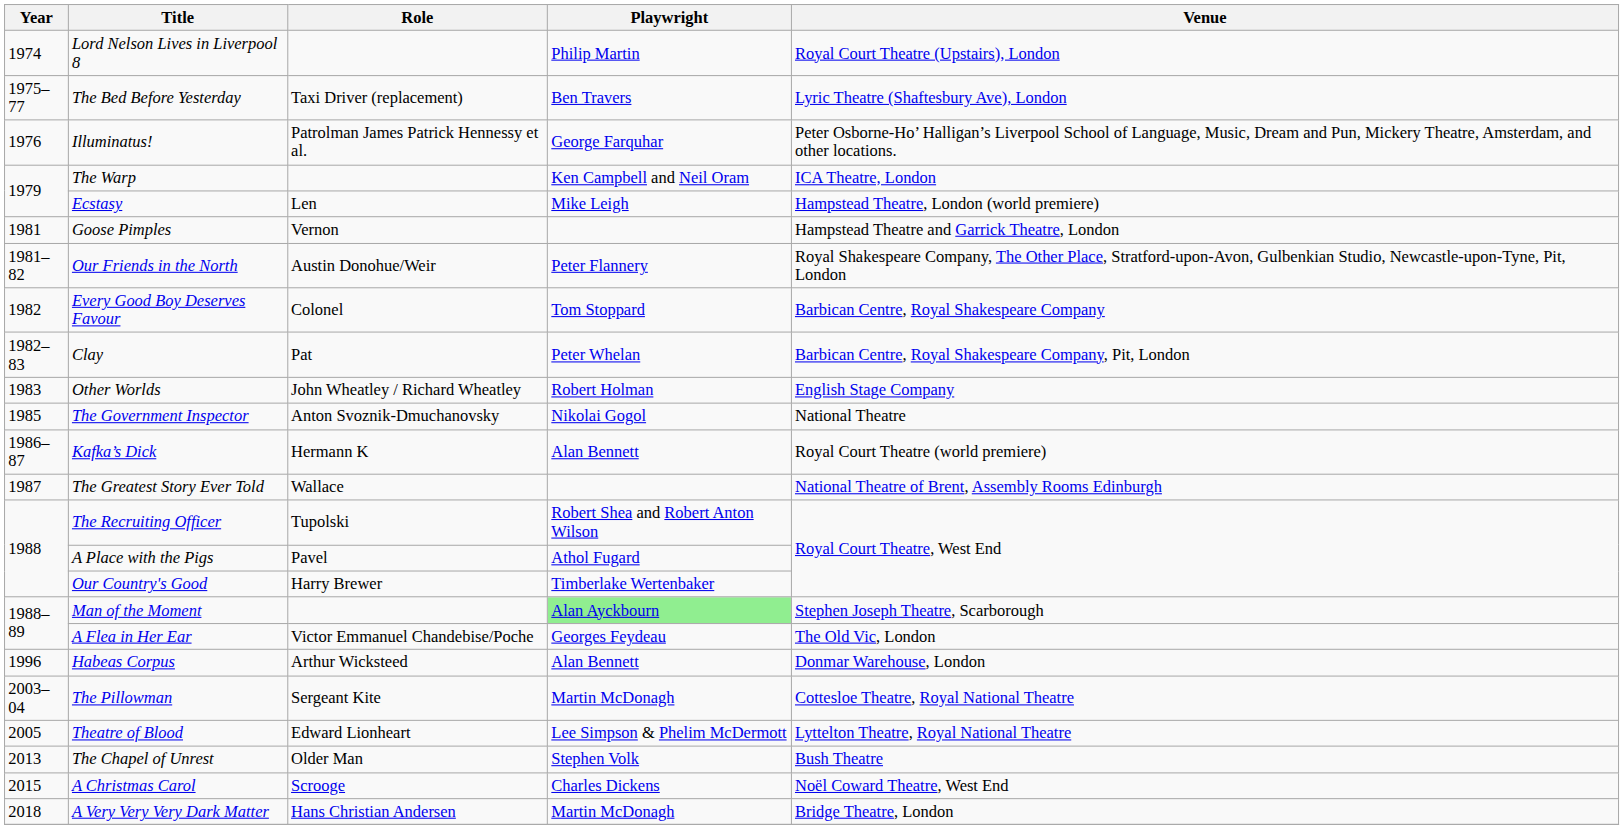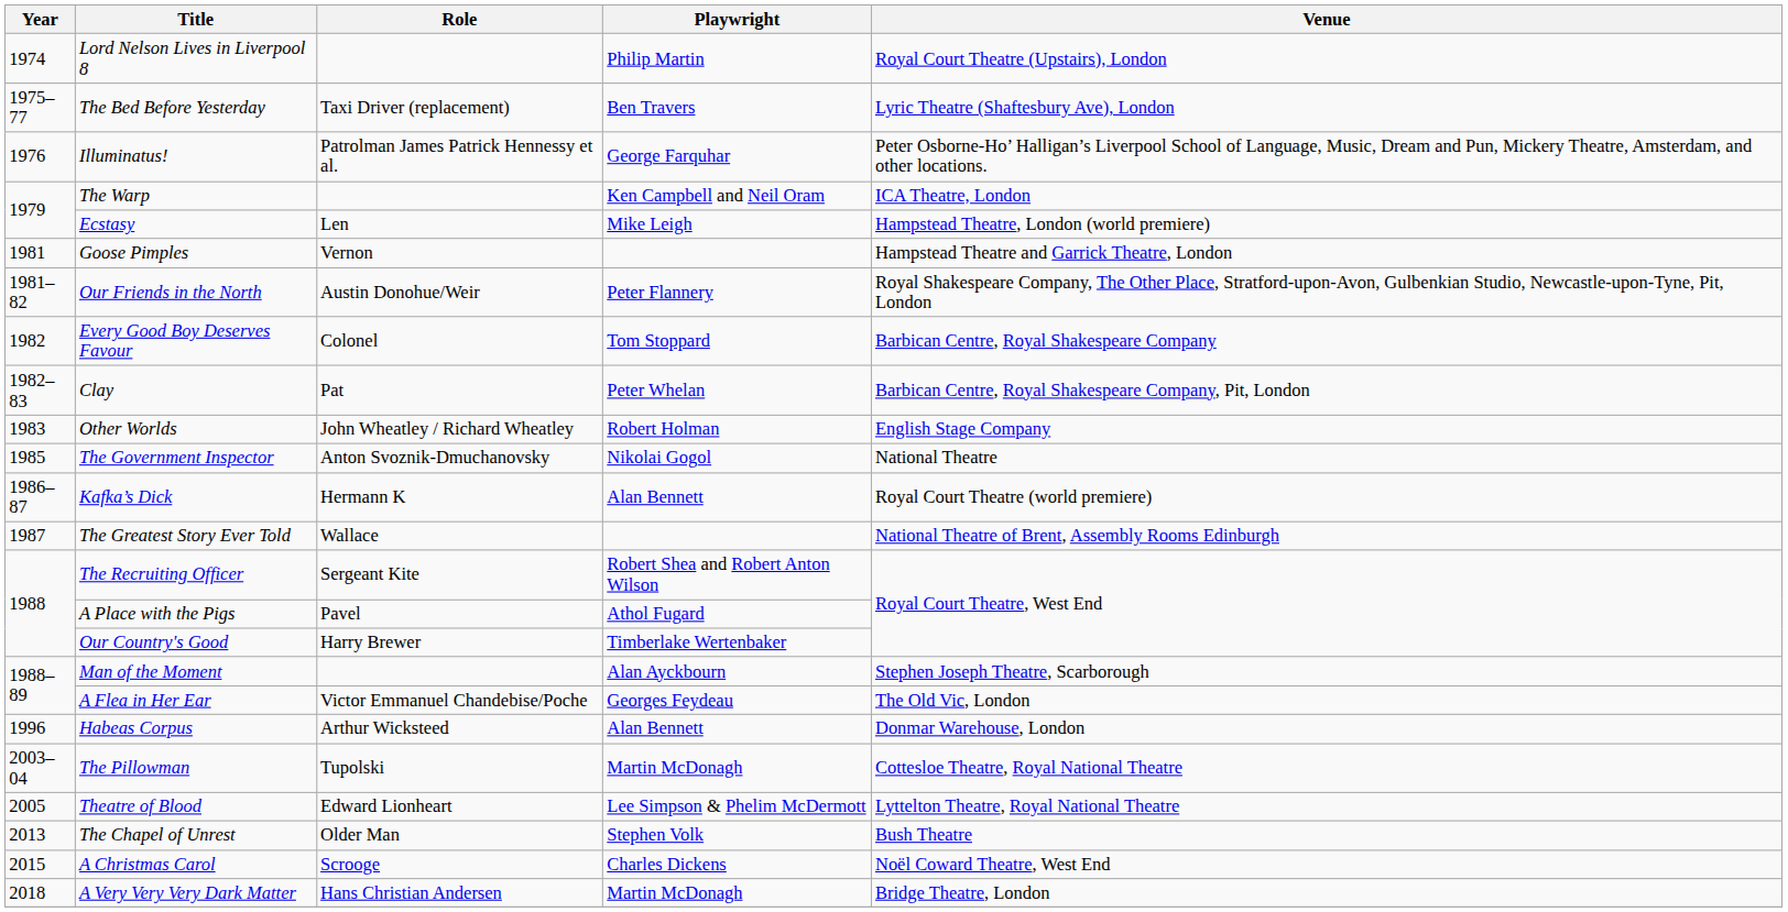 <table class="wikitable sortable">
 <tr>
 <th>Year</th>
 <th>Title</th>
 <th>Role</th>
 <th>Playwright</th>
 <th class="unsortable">Venue</th>
 </tr>
 <tr>
 <td>1974</td>
 <td><em>Lord Nelson Lives in Liverpool 8</em></td>
 <td></td>
 <td><a href='#'>Philip Martin</a></td>
 <td><a href='#'>Royal Court Theatre (Upstairs), London</a></td>
 </tr>
 <tr>
 <td>1975–77</td>
 <td><em>The Bed Before Yesterday</em></td>
 <td>Taxi Driver (replacement)</td>
 <td><a href='#'>Ben Travers</a></td>
 <td><a href='#'>Lyric Theatre (Shaftesbury Ave), London</a></td>
 </tr>
 <tr>
 <td>1976</td>
 <td><em>Illuminatus!</em></td>
 <td>Patrolman James Patrick Hennessy et al.</td>
 <td><a href='#'>George Farquhar</a></td>
 <td>Peter Osborne-Ho’ Halligan’s Liverpool School of Language, Music, Dream and Pun, Mickery Theatre, Amsterdam, and other locations.</td>
 </tr>
 <tr>
 <td rowspan="2">1979</td>
 <td><em>The Warp</em></td>
 <td></td>
 <td><a href='#'>Ken Campbell</a> and <a href='#'>Neil Oram</a></td>
 <td><a href='#'>ICA Theatre, London</a></td>
 </tr>
 <tr>
 <td><em><a href='#'>Ecstasy</a></em></td>
 <td>Len</td>
 <td><a href='#'>Mike Leigh</a></td>
 <td><a href='#'>Hampstead Theatre</a>, London (world premiere)</td>
 </tr>
 <tr>
 <td>1981</td>
 <td><em>Goose Pimples</em></td>
 <td>Vernon</td>
 <td></td>
 <td>Hampstead Theatre and <a href='#'>Garrick Theatre</a>, London</td>
 </tr>
 <tr>
 <td>1981–82</td>
 <td><em><a href='#'>Our Friends in the North</a></em></td>
 <td>Austin Donohue/Weir</td>
 <td><a href='#'>Peter Flannery</a></td>
 <td>Royal Shakespeare Company, <a href='#'>The Other Place</a>, Stratford-upon-Avon, Gulbenkian Studio, Newcastle-upon-Tyne, Pit, London</td>
 </tr>
 <tr>
 <td>1982</td>
 <td><em><a href='#'>Every Good Boy Deserves Favour</a></em></td>
 <td>Colonel</td>
 <td><a href='#'>Tom Stoppard</a></td>
 <td><a href='#'>Barbican Centre</a>, <a href='#'>Royal Shakespeare Company</a></td>
 </tr>
 <tr>
 <td>1982–83</td>
 <td><em>Clay</em></td>
 <td>Pat</td>
 <td><a href='#'>Peter Whelan</a></td>
 <td><a href='#'>Barbican Centre</a>, <a href='#'>Royal Shakespeare Company</a>, Pit, London</td>
 </tr>
 <tr>
 <td>1983</td>
 <td><em>Other Worlds</em></td>
 <td>John Wheatley / Richard Wheatley</td>
 <td><a href='#'>Robert Holman</a></td>
 <td><a href='#'>English Stage Company</a></td>
 </tr>
 <tr>
 <td>1985</td>
 <td><em><a href='#'>The Government Inspector</a></em></td>
 <td>Anton Svoznik-Dmuchanovsky</td>
 <td><a href='#'>Nikolai Gogol</a></td>
 <td>National Theatre</td>
 </tr>
 <tr>
 <td>1986–87</td>
 <td><em><a href='#'>Kafka’s Dick</a></em></td>
 <td>Hermann K</td>
 <td><a href='#'>Alan Bennett</a></td>
 <td>Royal Court Theatre (world premiere)</td>
 </tr>
 <tr>
 <td>1987</td>
 <td><em>The Greatest Story Ever Told</em></td>
 <td>Wallace</td>
 <td></td>
 <td><a href='#'>National Theatre of Brent</a>, <a href='#'>Assembly Rooms Edinburgh</a></td>
 </tr>
 <tr>
 <td rowspan="3">1988</td>
 <td><em><a href='#'>The Recruiting Officer</a></em></td>
-<td>Tupolski</td>
+<td>Sergeant Kite</td>
 <td><a href='#'>Robert Shea</a> and <a href='#'>Robert Anton Wilson</a></td>
 <td rowspan="3"><a href='#'>Royal Court Theatre</a>, West End</td>
 </tr>
 <tr>
 <td><em>A Place with the Pigs</em></td>
 <td>Pavel</td>
 <td><a href='#'>Athol Fugard</a></td>
 </tr>
 <tr>
 <td><em><a href='#'>Our Country's Good</a></em></td>
 <td>Harry Brewer</td>
 <td><a href='#'>Timberlake Wertenbaker</a></td>
 </tr>
 <tr>
 <td rowspan="2">1988–89</td>
 <td><em><a href='#'>Man of the Moment</a></em></td>
 <td></td>
-<td style="background: lightgreen;"><a href='#'>Alan Ayckbourn</a></td>
+<td><a href='#'>Alan Ayckbourn</a></td>
 <td><a href='#'>Stephen Joseph Theatre</a>, Scarborough</td>
 </tr>
 <tr>
 <td><em><a href='#'>A Flea in Her Ear</a></em></td>
 <td>Victor Emmanuel Chandebise/Poche</td>
 <td><a href='#'>Georges Feydeau</a></td>
 <td><a href='#'>The Old Vic</a>, London</td>
 </tr>
 <tr>
 <td>1996</td>
 <td><em><a href='#'>Habeas Corpus</a></em></td>
 <td>Arthur Wicksteed</td>
 <td><a href='#'>Alan Bennett</a></td>
 <td><a href='#'>Donmar Warehouse</a>, London</td>
 </tr>
 <tr>
 <td>2003–04</td>
 <td><em><a href='#'>The Pillowman</a></em></td>
-<td>Sergeant Kite</td>
+<td>Tupolski</td>
 <td><a href='#'>Martin McDonagh</a></td>
 <td><a href='#'>Cottesloe Theatre</a>, <a href='#'>Royal National Theatre</a></td>
 </tr>
 <tr>
 <td>2005</td>
 <td><em><a href='#'>Theatre of Blood</a></em></td>
 <td>Edward Lionheart</td>
 <td><a href='#'>Lee Simpson</a> & <a href='#'>Phelim McDermott</a></td>
 <td><a href='#'>Lyttelton Theatre</a>, <a href='#'>Royal National Theatre</a></td>
 </tr>
 <tr>
 <td>2013</td>
 <td><em>The Chapel of Unrest</em></td>
 <td>Older Man</td>
 <td><a href='#'>Stephen Volk</a></td>
 <td><a href='#'>Bush Theatre</a></td>
 </tr>
 <tr>
 <td>2015</td>
 <td><em><a href='#'>A Christmas Carol</a></em></td>
 <td><a href='#'>Scrooge</a></td>
 <td><a href='#'>Charles Dickens</a></td>
 <td><a href='#'>Noël Coward Theatre</a>, West End</td>
 </tr>
 <tr>
 <td>2018</td>
 <td><em><a href='#'>A Very Very Very Dark Matter</a></em></td>
 <td><a href='#'>Hans Christian Andersen</a></td>
 <td><a href='#'>Martin McDonagh</a></td>
 <td><a href='#'>Bridge Theatre</a>, London</td>
 </tr>
 <tr>
 </tr>
 </table>
